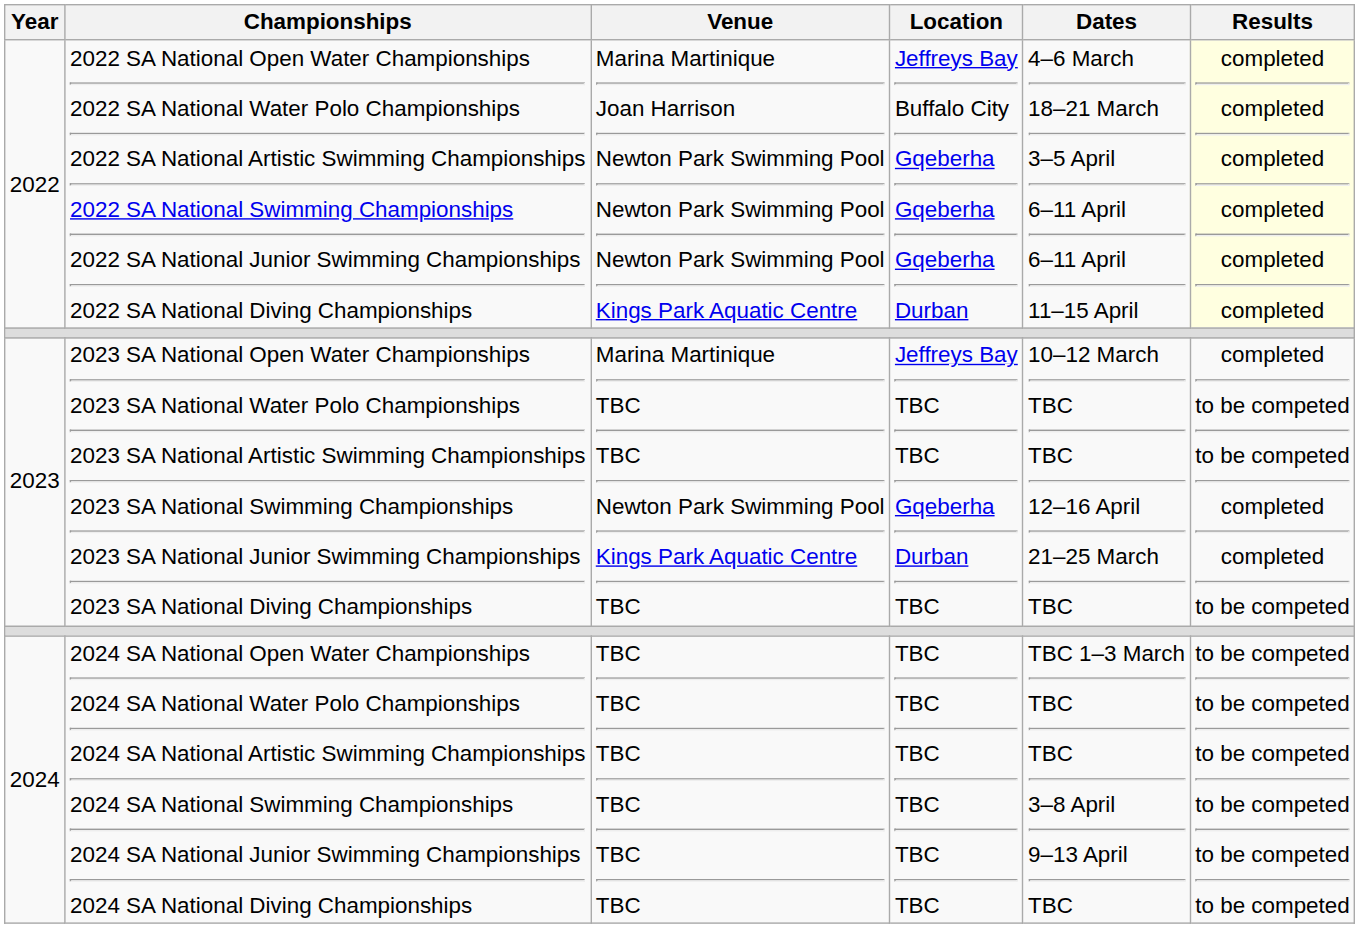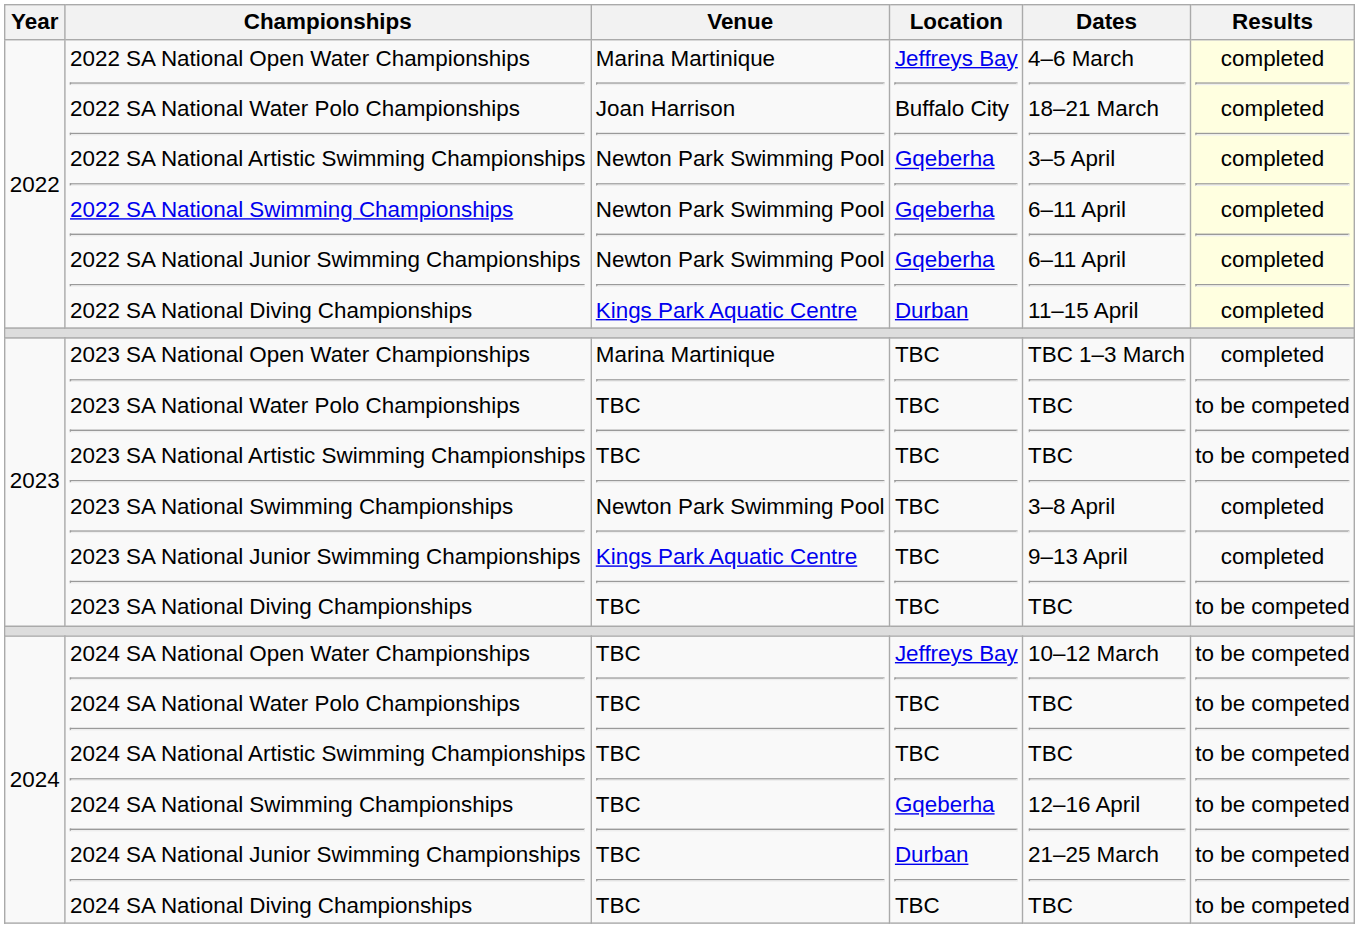 <table class="wikitable">
 <tr>
 <th>Year</th>
 <th>Championships</th>
 <th>Venue</th>
 <th>Location</th>
 <th>Dates</th>
 <th>Results</th>
 </tr>
 <tr>
 <td>2022</td>
 <td>2022 SA National Open Water Championships <hr> 2022 SA National Water Polo Championships <hr> 2022 SA National Artistic Swimming Championships <hr> <a href='#'>2022 SA National Swimming Championships</a> <hr> 2022 SA National Junior Swimming Championships <hr> 2022 SA National Diving Championships</td>
 <td>Marina Martinique <hr> Joan Harrison <hr> Newton Park Swimming Pool <hr> Newton Park Swimming Pool <hr> Newton Park Swimming Pool <hr> <a href='#'>Kings Park Aquatic Centre</a></td>
 <td><a href='#'>Jeffreys Bay</a> <hr> Buffalo City <hr> <a href='#'>Gqeberha</a> <hr> <a href='#'>Gqeberha</a> <hr> <a href='#'>Gqeberha</a> <hr> <a href='#'>Durban</a></td>
 <td>4–6 March <hr> 18–21 March <hr> 3–5 April <hr> 6–11 April <hr> 6–11 April <hr> 11–15 April</td>
 <td style="background: lightyellow; text-align:center;">completed <hr> completed <hr> completed <hr> completed <hr> completed <hr> completed</td>
 </tr>
 <tr bgcolor=#DDDDDD>
 <td colspan=6></td>
 </tr>
 <tr>
 <td>2023</td>
 <td>2023 SA National Open Water Championships <hr> 2023 SA National Water Polo Championships <hr> 2023 SA National Artistic Swimming Championships <hr> 2023 SA National Swimming Championships <hr> 2023 SA National Junior Swimming Championships <hr> 2023 SA National Diving Championships</td>
 <td>Marina Martinique <hr> TBC <hr> TBC <hr> Newton Park Swimming Pool <hr> <a href='#'>Kings Park Aquatic Centre</a> <hr> TBC</td>
-<td><a href='#'>Jeffreys Bay</a> <hr> TBC <hr> TBC <hr> <a href='#'>Gqeberha</a><hr> <a href='#'>Durban</a> <hr> TBC</td>
-<td>10–12 March <hr> TBC <hr> TBC <hr> 12–16 April <hr> 21–25 March <hr> TBC</td>
+<td>TBC <hr> TBC <hr> TBC <hr> TBC <hr> TBC <hr> TBC</td>
+<td>TBC 1–3 March <hr> TBC <hr> TBC <hr> 3–8 April <hr> 9–13 April <hr> TBC</td>
 <td style="text-align:center;">completed <hr> to be competed <hr> to be competed <hr> completed <hr> completed <hr> to be competed</td>
 </tr>
 <tr bgcolor=#DDDDDD>
 <td colspan=6></td>
 </tr>
 <tr>
 <td>2024</td>
 <td>2024 SA National Open Water Championships <hr> 2024 SA National Water Polo Championships <hr> 2024 SA National Artistic Swimming Championships <hr> 2024 SA National Swimming Championships <hr> 2024 SA National Junior Swimming Championships <hr> 2024 SA National Diving Championships</td>
 <td>TBC <hr> TBC <hr> TBC <hr> TBC <hr> TBC <hr> TBC</td>
-<td>TBC <hr> TBC <hr> TBC <hr> TBC <hr> TBC <hr> TBC</td>
-<td>TBC 1–3 March <hr> TBC <hr> TBC <hr> 3–8 April <hr> 9–13 April <hr> TBC</td>
+<td><a href='#'>Jeffreys Bay</a> <hr> TBC <hr> TBC <hr> <a href='#'>Gqeberha</a><hr> <a href='#'>Durban</a> <hr> TBC</td>
+<td>10–12 March <hr> TBC <hr> TBC <hr> 12–16 April <hr> 21–25 March <hr> TBC</td>
 <td style="text-align:center;">to be competed <hr> to be competed <hr> to be competed <hr> to be competed <hr> to be competed <hr> to be competed</td>
 </tr>
 </table>
